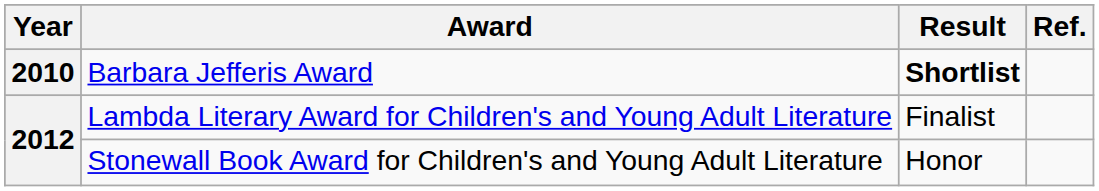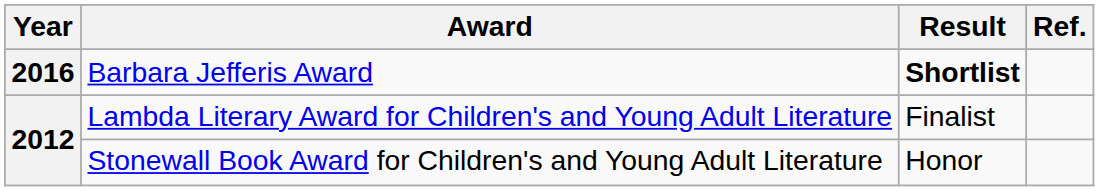 <table class="wikitable">
 <tr>
 <th>Year</th>
 <th>Award</th>
 <th>Result</th>
 <th>Ref.</th>
 </tr>
 <tr>
-<th>2010</th>
+<th>2016</th>
 <td><a href='#'>Barbara Jefferis Award</a></td>
 <td><strong>Shortlist</strong></td>
 <td></td>
 </tr>
 <tr>
 <th rowspan="2">2012</th>
 <td><a href='#'>Lambda Literary Award for Children's and Young Adult Literature</a></td>
 <td>Finalist</td>
 <td></td>
 </tr>
 <tr>
 <td><a href='#'>Stonewall Book Award</a> for Children's and Young Adult Literature</td>
 <td>Honor</td>
 <td></td>
 </tr>
 </table>
